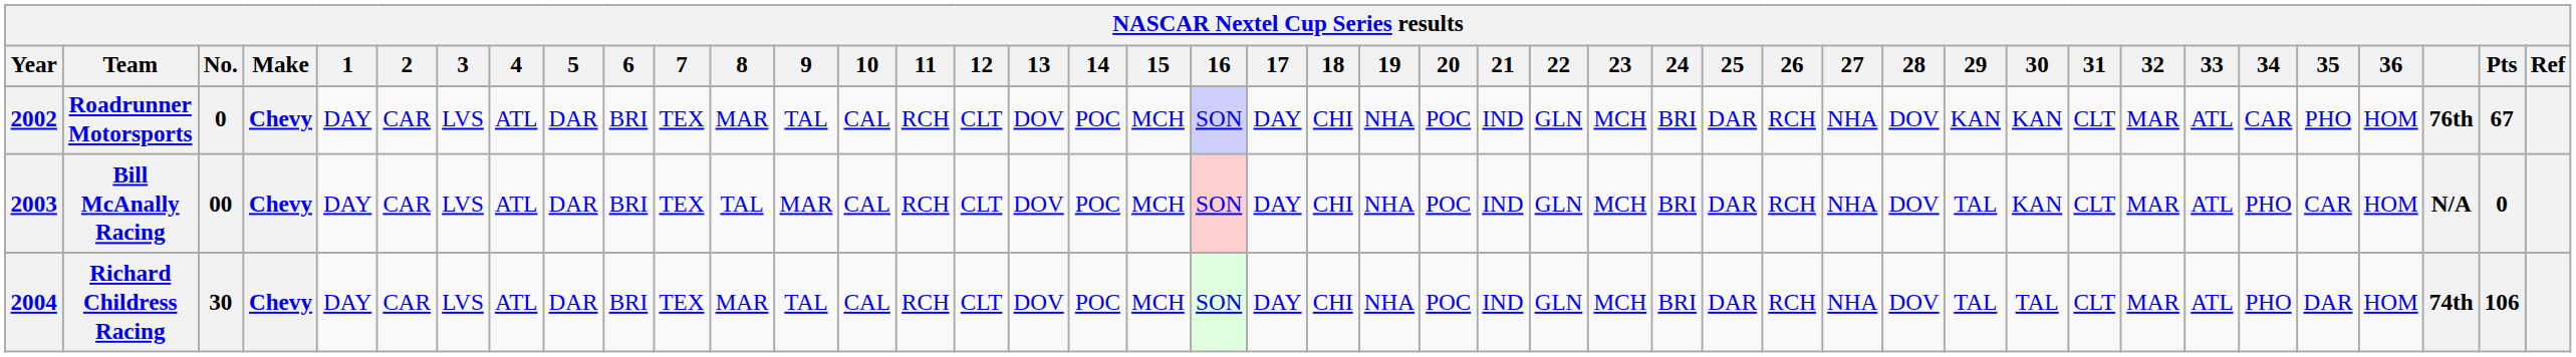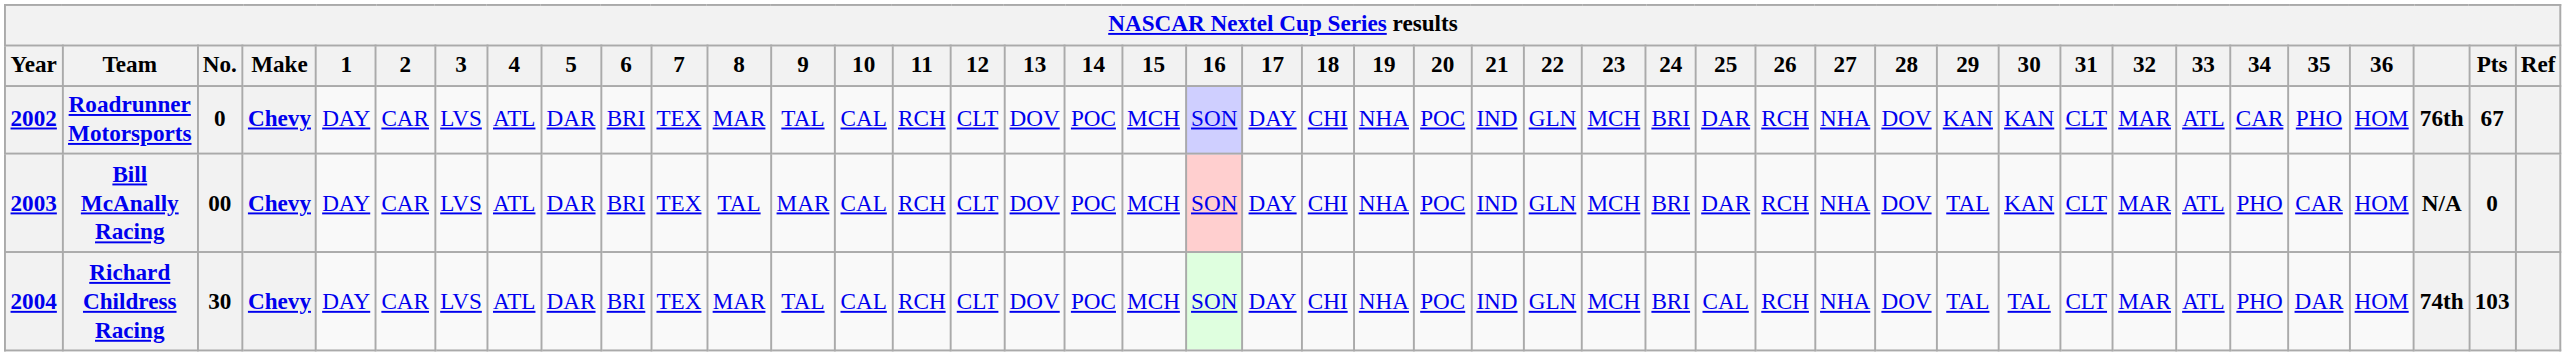 <table class="wikitable" style="text-align:center; font-size:75%">
 <tr>
 <th colspan=43><a href='#'>NASCAR Nextel Cup Series</a> results</th>
 </tr>
 <tr>
 <th>Year</th>
 <th>Team</th>
 <th>No.</th>
 <th>Make</th>
 <th>1</th>
 <th>2</th>
 <th>3</th>
 <th>4</th>
 <th>5</th>
 <th>6</th>
 <th>7</th>
 <th>8</th>
 <th>9</th>
 <th>10</th>
 <th>11</th>
 <th>12</th>
 <th>13</th>
 <th>14</th>
 <th>15</th>
 <th>16</th>
 <th>17</th>
 <th>18</th>
 <th>19</th>
 <th>20</th>
 <th>21</th>
 <th>22</th>
 <th>23</th>
 <th>24</th>
 <th>25</th>
 <th>26</th>
 <th>27</th>
 <th>28</th>
 <th>29</th>
 <th>30</th>
 <th>31</th>
 <th>32</th>
 <th>33</th>
 <th>34</th>
 <th>35</th>
 <th>36</th>
 <th></th>
 <th>Pts</th>
 <th>Ref</th>
 </tr>
 <tr>
 <th><a href='#'>2002</a></th>
 <th><a href='#'>Roadrunner Motorsports</a></th>
 <th>0</th>
 <th><a href='#'>Chevy</a></th>
 <td><a href='#'>DAY</a></td>
 <td><a href='#'>CAR</a></td>
 <td><a href='#'>LVS</a></td>
 <td><a href='#'>ATL</a></td>
 <td><a href='#'>DAR</a></td>
 <td><a href='#'>BRI</a></td>
 <td><a href='#'>TEX</a></td>
 <td><a href='#'>MAR</a></td>
 <td><a href='#'>TAL</a></td>
 <td><a href='#'>CAL</a></td>
 <td><a href='#'>RCH</a></td>
 <td><a href='#'>CLT</a></td>
 <td><a href='#'>DOV</a></td>
 <td><a href='#'>POC</a></td>
 <td><a href='#'>MCH</a></td>
 <td style="background:#CFCFFF;"><a href='#'>SON</a><br></td>
 <td><a href='#'>DAY</a></td>
 <td><a href='#'>CHI</a></td>
 <td><a href='#'>NHA</a></td>
 <td><a href='#'>POC</a></td>
 <td><a href='#'>IND</a></td>
 <td><a href='#'>GLN</a></td>
 <td><a href='#'>MCH</a></td>
 <td><a href='#'>BRI</a></td>
 <td><a href='#'>DAR</a></td>
 <td><a href='#'>RCH</a></td>
 <td><a href='#'>NHA</a></td>
 <td><a href='#'>DOV</a></td>
 <td><a href='#'>KAN</a></td>
 <td><a href='#'>KAN</a></td>
 <td><a href='#'>CLT</a></td>
 <td><a href='#'>MAR</a></td>
 <td><a href='#'>ATL</a></td>
 <td><a href='#'>CAR</a></td>
 <td><a href='#'>PHO</a></td>
 <td><a href='#'>HOM</a></td>
 <th>76th</th>
 <th>67</th>
 <th></th>
 </tr>
 <tr>
 <th><a href='#'>2003</a></th>
 <th><a href='#'>Bill McAnally Racing</a></th>
 <th>00</th>
 <th><a href='#'>Chevy</a></th>
 <td><a href='#'>DAY</a></td>
 <td><a href='#'>CAR</a></td>
 <td><a href='#'>LVS</a></td>
 <td><a href='#'>ATL</a></td>
 <td><a href='#'>DAR</a></td>
 <td><a href='#'>BRI</a></td>
 <td><a href='#'>TEX</a></td>
 <td><a href='#'>TAL</a></td>
 <td><a href='#'>MAR</a></td>
 <td><a href='#'>CAL</a></td>
 <td><a href='#'>RCH</a></td>
 <td><a href='#'>CLT</a></td>
 <td><a href='#'>DOV</a></td>
 <td><a href='#'>POC</a></td>
 <td><a href='#'>MCH</a></td>
 <td style="background:#FFCFCF;"><a href='#'>SON</a><br></td>
 <td><a href='#'>DAY</a></td>
 <td><a href='#'>CHI</a></td>
 <td><a href='#'>NHA</a></td>
 <td><a href='#'>POC</a></td>
 <td><a href='#'>IND</a></td>
 <td><a href='#'>GLN</a></td>
 <td><a href='#'>MCH</a></td>
 <td><a href='#'>BRI</a></td>
 <td><a href='#'>DAR</a></td>
 <td><a href='#'>RCH</a></td>
 <td><a href='#'>NHA</a></td>
 <td><a href='#'>DOV</a></td>
 <td><a href='#'>TAL</a></td>
 <td><a href='#'>KAN</a></td>
 <td><a href='#'>CLT</a></td>
 <td><a href='#'>MAR</a></td>
 <td><a href='#'>ATL</a></td>
 <td><a href='#'>PHO</a></td>
 <td><a href='#'>CAR</a></td>
 <td><a href='#'>HOM</a></td>
 <th>N/A</th>
 <th>0</th>
 <th></th>
 </tr>
 <tr>
 <th><a href='#'>2004</a></th>
 <th><a href='#'>Richard Childress Racing</a></th>
 <th>30</th>
 <th><a href='#'>Chevy</a></th>
 <td><a href='#'>DAY</a></td>
 <td><a href='#'>CAR</a></td>
 <td><a href='#'>LVS</a></td>
 <td><a href='#'>ATL</a></td>
 <td><a href='#'>DAR</a></td>
 <td><a href='#'>BRI</a></td>
 <td><a href='#'>TEX</a></td>
 <td><a href='#'>MAR</a></td>
 <td><a href='#'>TAL</a></td>
 <td><a href='#'>CAL</a></td>
 <td><a href='#'>RCH</a></td>
 <td><a href='#'>CLT</a></td>
 <td><a href='#'>DOV</a></td>
 <td><a href='#'>POC</a></td>
 <td><a href='#'>MCH</a></td>
 <td style="background:#DFFFDF;"><a href='#'>SON</a><br></td>
 <td><a href='#'>DAY</a></td>
 <td><a href='#'>CHI</a></td>
 <td><a href='#'>NHA</a></td>
 <td><a href='#'>POC</a></td>
 <td><a href='#'>IND</a></td>
 <td><a href='#'>GLN</a></td>
 <td><a href='#'>MCH</a></td>
 <td><a href='#'>BRI</a></td>
-<td><a href='#'>DAR</a></td>
+<td><a href='#'>CAL</a></td>
 <td><a href='#'>RCH</a></td>
 <td><a href='#'>NHA</a></td>
 <td><a href='#'>DOV</a></td>
 <td><a href='#'>TAL</a></td>
 <td><a href='#'>TAL</a></td>
 <td><a href='#'>CLT</a></td>
 <td><a href='#'>MAR</a></td>
 <td><a href='#'>ATL</a></td>
 <td><a href='#'>PHO</a></td>
 <td><a href='#'>DAR</a></td>
 <td><a href='#'>HOM</a></td>
 <th>74th</th>
-<th>106</th>
+<th>103</th>
 <th></th>
 </tr>
 </table>
